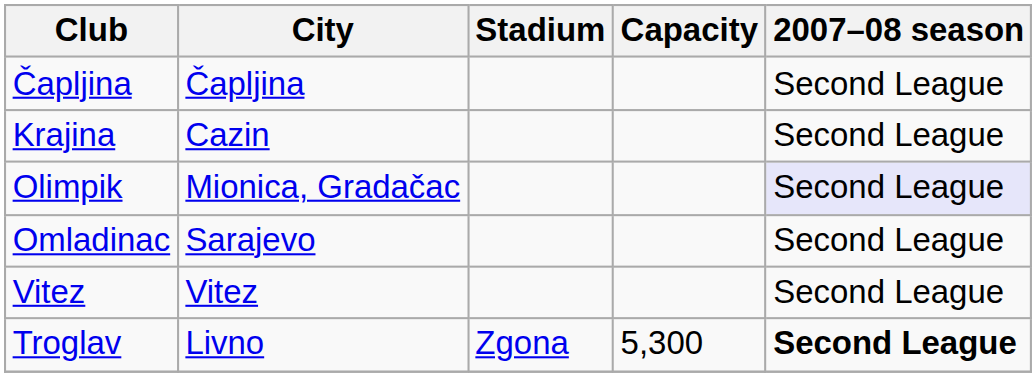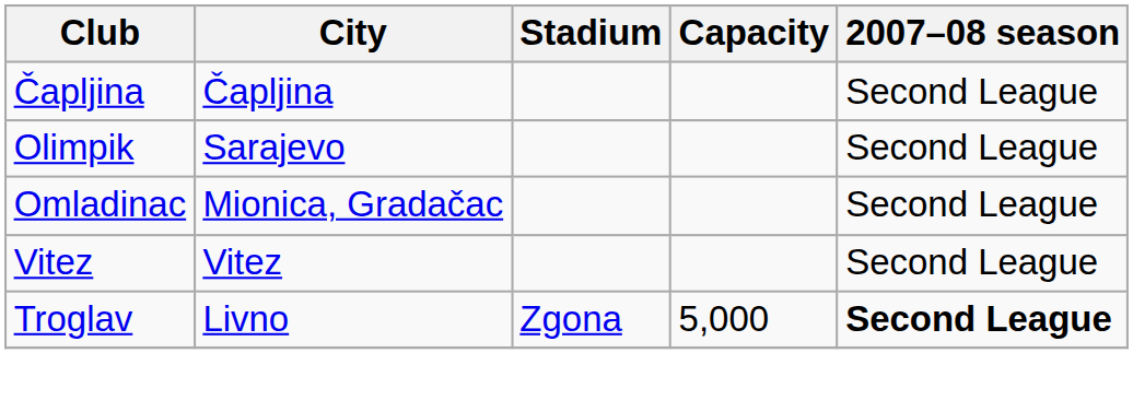 <table class="wikitable sortable">
 <tr>
 <th>Club</th>
 <th>City</th>
 <th>Stadium</th>
 <th>Capacity</th>
 <th>2007–08 season</th>
 </tr>
 <tr>
 <td><a href='#'>Čapljina</a></td>
 <td><a href='#'>Čapljina</a></td>
 <td></td>
 <td></td>
 <td>Second League</td>
 </tr>
 <tr>
-<td><a href='#'>Krajina</a></td>
-<td><a href='#'>Cazin</a></td>
+<td><a href='#'>Olimpik</a></td>
+<td><a href='#'>Sarajevo</a></td>
 <td></td>
 <td></td>
 <td>Second League</td>
 </tr>
 <tr>
-<td><a href='#'>Olimpik</a></td>
+<td><a href='#'>Omladinac</a></td>
 <td><a href='#'>Mionica, Gradačac</a></td>
-<td></td>
-<td></td>
-<td style="background: lavender;">Second League</td>
-</tr>
-<tr>
-<td><a href='#'>Omladinac</a></td>
-<td><a href='#'>Sarajevo</a></td>
 <td></td>
 <td></td>
 <td>Second League</td>
 </tr>
 <tr>
 <td><a href='#'>Vitez</a></td>
 <td><a href='#'>Vitez</a></td>
 <td></td>
 <td></td>
 <td>Second League</td>
 </tr>
 <tr>
 <td><a href='#'>Troglav</a></td>
 <td><a href='#'>Livno</a></td>
 <td><a href='#'>Zgona</a></td>
-<td>5,300</td>
+<td>5,000</td>
 <td><strong>Second League</strong></td>
 </tr>
 <tr>
 </tr>
 </table>
